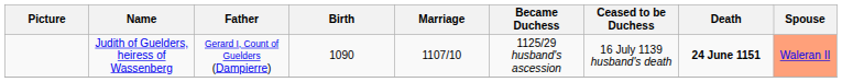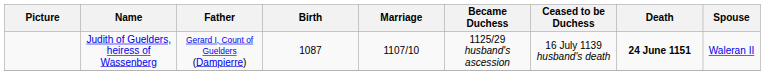 <table width=95% class="wikitable">
 <tr>
 <th width = "8%">Picture</th>
 <th width = "10%">Name</th>
 <th width = "9%">Father</th>
 <th width = "10%">Birth</th>
 <th width = "9%">Marriage</th>
 <th width = "9%">Became Duchess</th>
 <th width = "9%">Ceased to be Duchess</th>
 <th width = "9%">Death</th>
 <th width = "6%">Spouse</th>
 </tr>
 <tr>
 <td align="center"></td>
 <td align="center"><a href='#'>Judith of Guelders, heiress of Wassenberg</a></td>
 <td align="center"><small><a href='#'>Gerard I, Count of Guelders</a></small><br>(<a href='#'>Dampierre</a>)</td>
-<td align="center">1090</td>
+<td align="center">1087</td>
 <td align="center">1107/10</td>
 <td align="center">1125/29<br><em>husband's ascession</em></td>
 <td align="center">16 July 1139<br><em>husband's death</em></td>
 <td align="center"><strong>24 June 1151</strong></td>
-<td align="center" style="background: lightsalmon;"><a href='#'>Waleran II</a></td>
+<td align="center"><a href='#'>Waleran II</a></td>
 </tr>
 <tr>
 </tr>
 </table>
